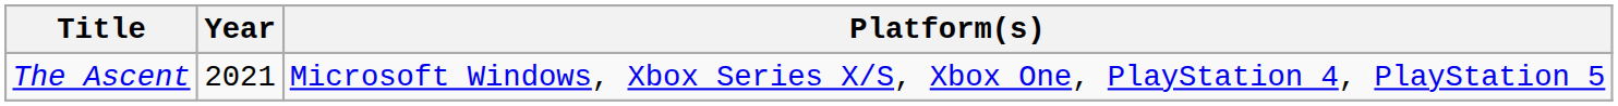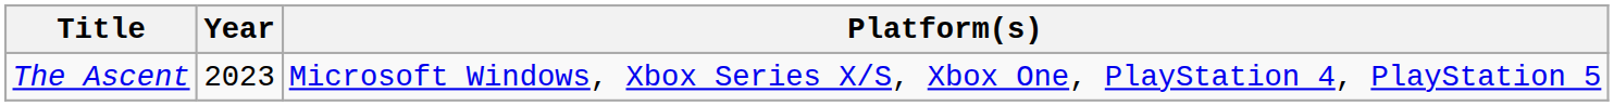 <table class="wikitable sortable">
 <tr>
 <th>Title</th>
 <th>Year</th>
 <th>Platform(s)</th>
 </tr>
 <tr>
 <td><em><a href='#'>The Ascent</a></em></td>
-<td>2021</td>
+<td>2023</td>
 <td><a href='#'>Microsoft Windows</a>, <a href='#'>Xbox Series X/S</a>, <a href='#'>Xbox One</a>, <a href='#'>PlayStation 4</a>, <a href='#'>PlayStation 5</a></td>
 </tr>
 </table>
